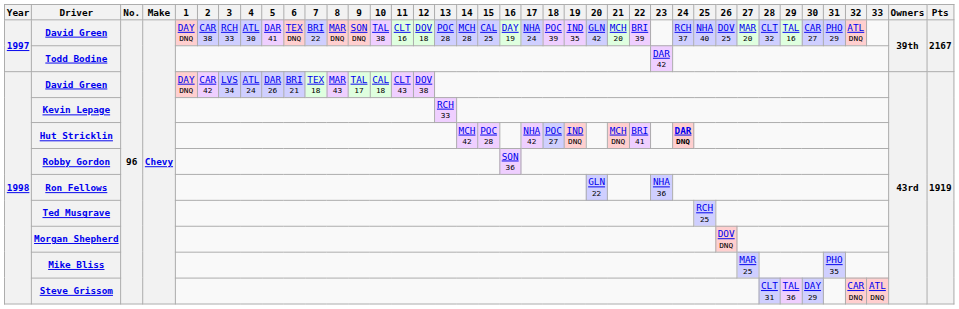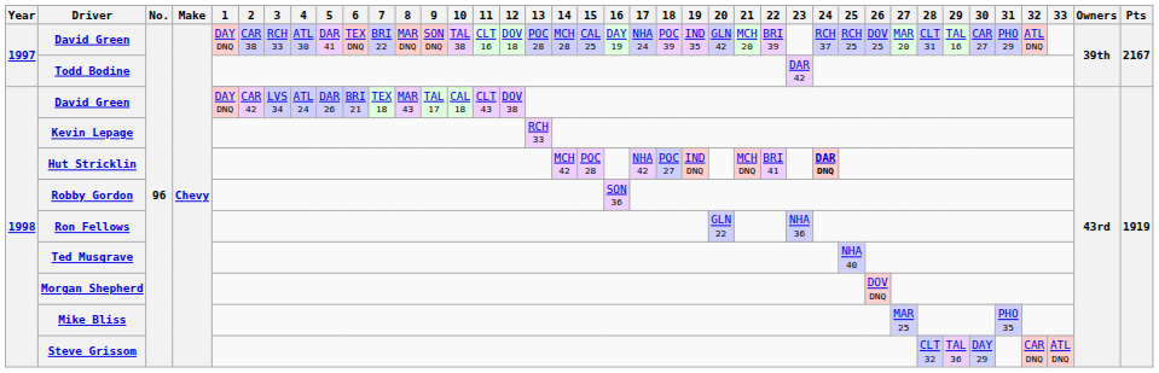 <table class="wikitable" style="text-align:center; font-size:75%">
 <tr>
 <th>Year</th>
 <th>Driver</th>
 <th>No.</th>
 <th>Make</th>
 <th>1</th>
 <th>2</th>
 <th>3</th>
 <th>4</th>
 <th>5</th>
 <th>6</th>
 <th>7</th>
 <th>8</th>
 <th>9</th>
 <th>10</th>
 <th>11</th>
 <th>12</th>
 <th>13</th>
 <th>14</th>
 <th>15</th>
 <th>16</th>
 <th>17</th>
 <th>18</th>
 <th>19</th>
 <th>20</th>
 <th>21</th>
 <th>22</th>
 <th>23</th>
 <th>24</th>
 <th>25</th>
 <th>26</th>
 <th>27</th>
 <th>28</th>
 <th>29</th>
 <th>30</th>
 <th>31</th>
 <th>32</th>
 <th>33</th>
 <th>Owners</th>
 <th>Pts</th>
 </tr>
 <tr>
 <th rowspan=2><a href='#'>1997</a></th>
 <th rowspan=1><a href='#'>David Green</a></th>
 <th rowspan=11>96</th>
 <th rowspan=11><a href='#'>Chevy</a></th>
 <td style="background:#FFCFCF;"><a href='#'>DAY</a><br><small>DNQ</small></td>
 <td style="background:#CFCFFF;"><a href='#'>CAR</a><br><small>38</small></td>
 <td style="background:#CFCFFF;"><a href='#'>RCH</a><br><small>33</small></td>
 <td style="background:#CFCFFF;"><a href='#'>ATL</a><br><small>30</small></td>
 <td style="background:#EFCFFF;"><a href='#'>DAR</a><br><small>41</small></td>
 <td style="background:#FFCFCF;"><a href='#'>TEX</a><br><small>DNQ</small></td>
 <td style="background:#CFCFFF;"><a href='#'>BRI</a><br><small>22</small></td>
 <td style="background:#FFCFCF;"><a href='#'>MAR</a><br><small>DNQ</small></td>
 <td style="background:#FFCFCF;"><a href='#'>SON</a><br><small>DNQ</small></td>
 <td style="background:#EFCFFF;"><a href='#'>TAL</a><br><small>38</small></td>
 <td style="background:#DFFFDF;"><a href='#'>CLT</a><br><small>16</small></td>
 <td style="background:#DFFFDF;"><a href='#'>DOV</a><br><small>18</small></td>
 <td style="background:#CFCFFF;"><a href='#'>POC</a><br><small>28</small></td>
 <td style="background:#CFCFFF;"><a href='#'>MCH</a><br><small>28</small></td>
 <td style="background:#CFCFFF;"><a href='#'>CAL</a><br><small>25</small></td>
 <td style="background:#DFFFDF;"><a href='#'>DAY</a><br><small>19</small></td>
 <td style="background:#CFCFFF;"><a href='#'>NHA</a><br><small>24</small></td>
 <td style="background:#EFCFFF;"><a href='#'>POC</a><br><small>39</small></td>
 <td style="background:#EFCFFF;"><a href='#'>IND</a><br><small>35</small></td>
 <td style="background:#CFCFFF;"><a href='#'>GLN</a><br><small>42</small></td>
 <td style="background:#DFFFDF;"><a href='#'>MCH</a><br><small>20</small></td>
 <td style="background:#EFCFFF;"><a href='#'>BRI</a><br><small>39</small></td>
 <td colspan=1></td>
 <td style="background:#CFCFFF;"><a href='#'>RCH</a><br><small>37</small></td>
-<td style="background:#CFCFFF;"><a href='#'>NHA</a><br><small>40</small></td>
+<td style="background:#CFCFFF;"><a href='#'>RCH</a><br><small>25</small></td>
 <td style="background:#CFCFFF;"><a href='#'>DOV</a><br><small>25</small></td>
 <td style="background:#DFFFDF;"><a href='#'>MAR</a><br><small>20</small></td>
-<td style="background:#CFCFFF;"><a href='#'>CLT</a><br><small>32</small></td>
+<td style="background:#CFCFFF;"><a href='#'>CLT</a><br><small>31</small></td>
 <td style="background:#DFFFDF;"><a href='#'>TAL</a><br><small>16</small></td>
 <td style="background:#CFCFFF;"><a href='#'>CAR</a><br><small>27</small></td>
 <td style="background:#CFCFFF;"><a href='#'>PHO</a><br><small>29</small></td>
 <td style="background:#FFCFCF;"><a href='#'>ATL</a><br><small>DNQ</small></td>
 <td colspan=1></td>
 <th rowspan=2>39th</th>
 <th rowspan=2>2167</th>
 </tr>
 <tr>
 <th rowspan=1><a href='#'>Todd Bodine</a></th>
 <td colspan=22></td>
 <td style="background:#EFCFFF;"><a href='#'>DAR</a><br><small>42</small></td>
 <td colspan=10></td>
 </tr>
 <tr>
 <th rowspan=9><a href='#'>1998</a></th>
 <th rowspan=1><a href='#'>David Green</a></th>
 <td style="background:#FFCFCF;"><a href='#'>DAY</a><br><small>DNQ</small></td>
 <td style="background:#EFCFFF;"><a href='#'>CAR</a><br><small>42</small></td>
 <td style="background:#CFCFFF;"><a href='#'>LVS</a><br><small>34</small></td>
 <td style="background:#CFCFFF;"><a href='#'>ATL</a><br><small>24</small></td>
 <td style="background:#CFCFFF;"><a href='#'>DAR</a><br><small>26</small></td>
 <td style="background:#CFCFFF;"><a href='#'>BRI</a><br><small>21</small></td>
 <td style="background:#DFFFDF;"><a href='#'>TEX</a><br><small>18</small></td>
 <td style="background:#EFCFFF;"><a href='#'>MAR</a><br><small>43</small></td>
 <td style="background:#DFFFDF;"><a href='#'>TAL</a><br><small>17</small></td>
 <td style="background:#DFFFDF;"><a href='#'>CAL</a><br><small>18</small></td>
 <td style="background:#EFCFFF;"><a href='#'>CLT</a><br><small>43</small></td>
 <td style="background:#EFCFFF;"><a href='#'>DOV</a><br><small>38</small></td>
 <td colspan=21></td>
 <th rowspan=9>43rd</th>
 <th rowspan=9>1919</th>
 </tr>
 <tr>
 <th rowspan=1><a href='#'>Kevin Lepage</a></th>
 <td colspan=12></td>
 <td style="background:#EFCFFF;"><a href='#'>RCH</a><br><small>33</small></td>
 <td colspan=20></td>
 </tr>
 <tr>
 <th rowspan=1><a href='#'>Hut Stricklin</a></th>
 <td colspan=13></td>
 <td style="background:#EFCFFF;"><a href='#'>MCH</a><br><small>42</small></td>
 <td style="background:#EFCFFF;"><a href='#'>POC</a><br><small>28</small></td>
 <td colspan=1></td>
 <td style="background:#EFCFFF;"><a href='#'>NHA</a><br><small>42</small></td>
 <td style="background:#CFCFFF;"><a href='#'>POC</a><br><small>27</small></td>
 <td style="background:#FFCFCF;"><a href='#'>IND</a><br><small>DNQ</small></td>
 <td colspan=1></td>
 <td style="background:#FFCFCF;"><a href='#'>MCH</a><br><small>DNQ</small></td>
 <td style="background:#EFCFFF;"><a href='#'>BRI</a><br><small>41</small></td>
 <td colspan=1></td>
 <td style="background:#FFCFCF;"><strong><a href='#'>DAR</a><br><small>DNQ</small></strong></td>
 <td colspan=9></td>
 </tr>
 <tr>
 <th rowspan=1><a href='#'>Robby Gordon</a></th>
 <td colspan=15></td>
 <td style="background:#EFCFFF;"><a href='#'>SON</a><br><small>36</small></td>
 <td colspan=17></td>
 </tr>
 <tr>
 <th rowspan=1><a href='#'>Ron Fellows</a></th>
 <td colspan=19></td>
 <td style="background:#CFCFFF;"><a href='#'>GLN</a><br><small>22</small></td>
 <td colspan=2></td>
 <td style="background:#CFCFFF;"><a href='#'>NHA</a><br><small>36</small></td>
 <td colspan=10></td>
 </tr>
 <tr>
 <th rowspan=1><a href='#'>Ted Musgrave</a></th>
 <td colspan=24></td>
-<td style="background:#CFCFFF;"><a href='#'>RCH</a><br><small>25</small></td>
+<td style="background:#CFCFFF;"><a href='#'>NHA</a><br><small>40</small></td>
 <td colspan=8></td>
 </tr>
 <tr>
 <th rowspan=1><a href='#'>Morgan Shepherd</a></th>
 <td colspan=25></td>
 <td style="background:#FFCFCF;"><a href='#'>DOV</a><br><small>DNQ</small></td>
 <td colspan=7></td>
 </tr>
 <tr>
 <th rowspan=1><a href='#'>Mike Bliss</a></th>
 <td colspan=26></td>
 <td style="background:#CFCFFF;"><a href='#'>MAR</a><br><small>25</small></td>
 <td colspan=3></td>
 <td style="background:#CFCFFF;"><a href='#'>PHO</a><br><small>35</small></td>
 <td colspan=2></td>
 </tr>
 <tr>
 <th rowspan=1><a href='#'>Steve Grissom</a></th>
 <td colspan=27></td>
-<td style="background:#CFCFFF;"><a href='#'>CLT</a><br><small>31</small></td>
+<td style="background:#CFCFFF;"><a href='#'>CLT</a><br><small>32</small></td>
 <td style="background:#EFCFFF;"><a href='#'>TAL</a><br><small>36</small></td>
 <td style="background:#CFCFFF;"><a href='#'>DAY</a><br><small>29</small></td>
 <td colspan=1></td>
 <td style="background:#FFCFCF;"><a href='#'>CAR</a><br><small>DNQ</small></td>
 <td style="background:#FFCFCF;"><a href='#'>ATL</a><br><small>DNQ</small></td>
 </tr>
 </table>
